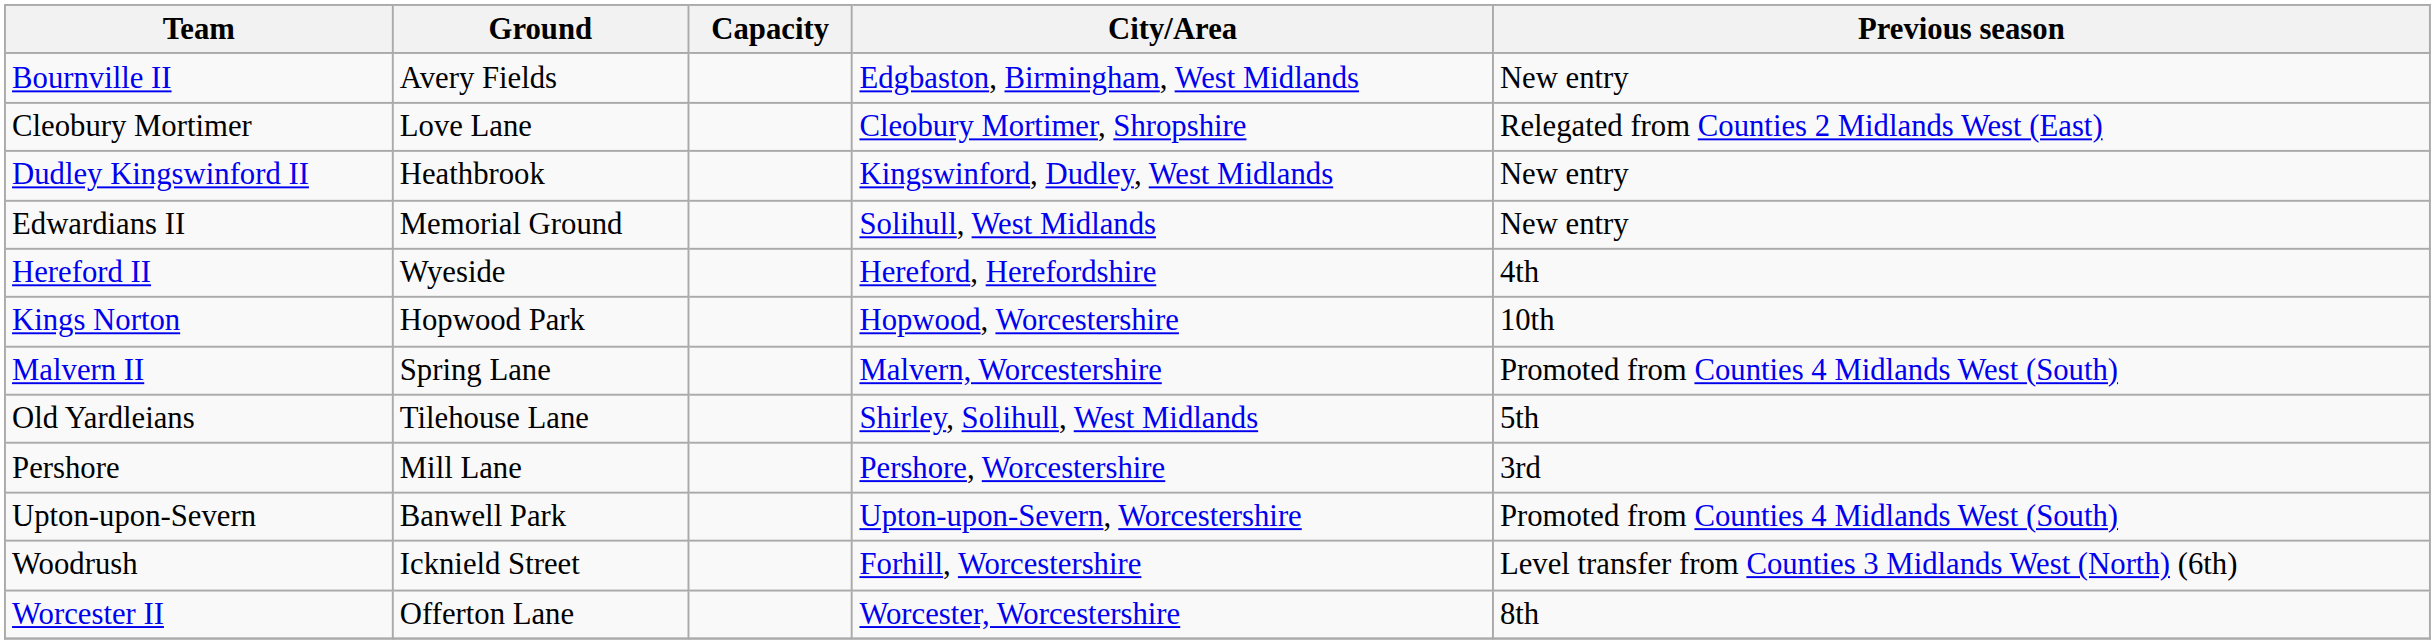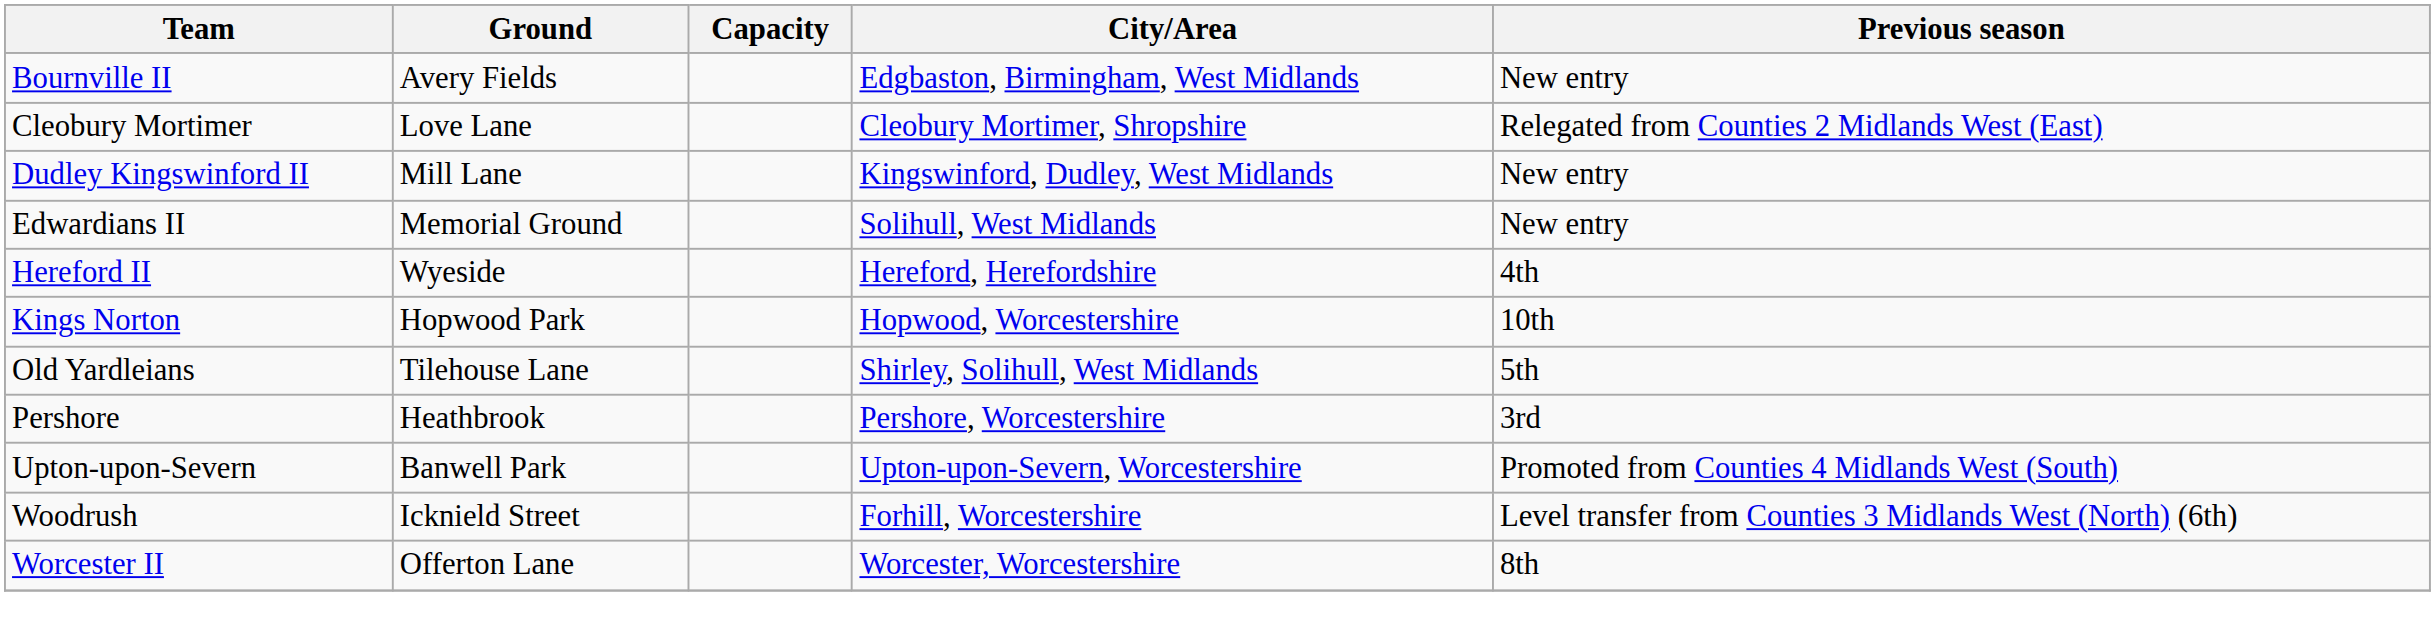 <table class="wikitable sortable" width=100%>
 <tr>
 <th>Team</th>
 <th>Ground</th>
 <th>Capacity</th>
 <th>City/Area</th>
 <th>Previous season</th>
 </tr>
 <tr>
 <td><a href='#'>Bournville II</a></td>
 <td>Avery Fields</td>
 <td></td>
 <td><a href='#'>Edgbaston</a>, <a href='#'>Birmingham</a>, <a href='#'>West Midlands</a></td>
 <td>New entry</td>
 </tr>
 <tr>
 <td>Cleobury Mortimer</td>
 <td>Love Lane</td>
 <td></td>
 <td><a href='#'>Cleobury Mortimer</a>, <a href='#'>Shropshire</a></td>
 <td>Relegated from <a href='#'>Counties 2 Midlands West (East)</a></td>
 </tr>
 <tr>
 <td><a href='#'>Dudley Kingswinford II</a></td>
-<td>Heathbrook</td>
+<td>Mill Lane</td>
 <td></td>
 <td><a href='#'>Kingswinford</a>, <a href='#'>Dudley</a>, <a href='#'>West Midlands</a></td>
 <td>New entry</td>
 </tr>
 <tr>
 <td>Edwardians II</td>
 <td>Memorial Ground</td>
 <td></td>
 <td><a href='#'>Solihull</a>, <a href='#'>West Midlands</a></td>
 <td>New entry</td>
 </tr>
 <tr>
 <td><a href='#'>Hereford II</a></td>
 <td>Wyeside</td>
 <td></td>
 <td><a href='#'>Hereford</a>, <a href='#'>Herefordshire</a></td>
 <td>4th</td>
 </tr>
 <tr>
 <td><a href='#'>Kings Norton</a></td>
 <td>Hopwood Park</td>
 <td></td>
 <td><a href='#'>Hopwood</a>, <a href='#'>Worcestershire</a></td>
 <td>10th</td>
 </tr>
 <tr>
-<td><a href='#'>Malvern II</a></td>
-<td>Spring Lane</td>
-<td></td>
-<td><a href='#'>Malvern, Worcestershire</a></td>
-<td>Promoted from <a href='#'>Counties 4 Midlands West (South)</a></td>
-</tr>
-<tr>
 <td>Old Yardleians</td>
 <td>Tilehouse Lane</td>
 <td></td>
 <td><a href='#'>Shirley</a>, <a href='#'>Solihull</a>, <a href='#'>West Midlands</a></td>
 <td>5th</td>
 </tr>
 <tr>
 <td>Pershore</td>
-<td>Mill Lane</td>
+<td>Heathbrook</td>
 <td></td>
 <td><a href='#'>Pershore</a>, <a href='#'>Worcestershire</a></td>
 <td>3rd</td>
 </tr>
 <tr>
 <td>Upton-upon-Severn</td>
 <td>Banwell Park</td>
 <td></td>
 <td><a href='#'>Upton-upon-Severn</a>, <a href='#'>Worcestershire</a></td>
 <td>Promoted from <a href='#'>Counties 4 Midlands West (South)</a></td>
 </tr>
 <tr>
 <td>Woodrush</td>
 <td>Icknield Street</td>
 <td></td>
 <td><a href='#'>Forhill</a>, <a href='#'>Worcestershire</a></td>
 <td>Level transfer from <a href='#'>Counties 3 Midlands West (North)</a> (6th)</td>
 </tr>
 <tr>
 <td><a href='#'>Worcester II</a></td>
 <td>Offerton Lane</td>
 <td></td>
 <td><a href='#'>Worcester, Worcestershire</a></td>
 <td>8th</td>
 </tr>
 <tr>
 </tr>
 </table>
